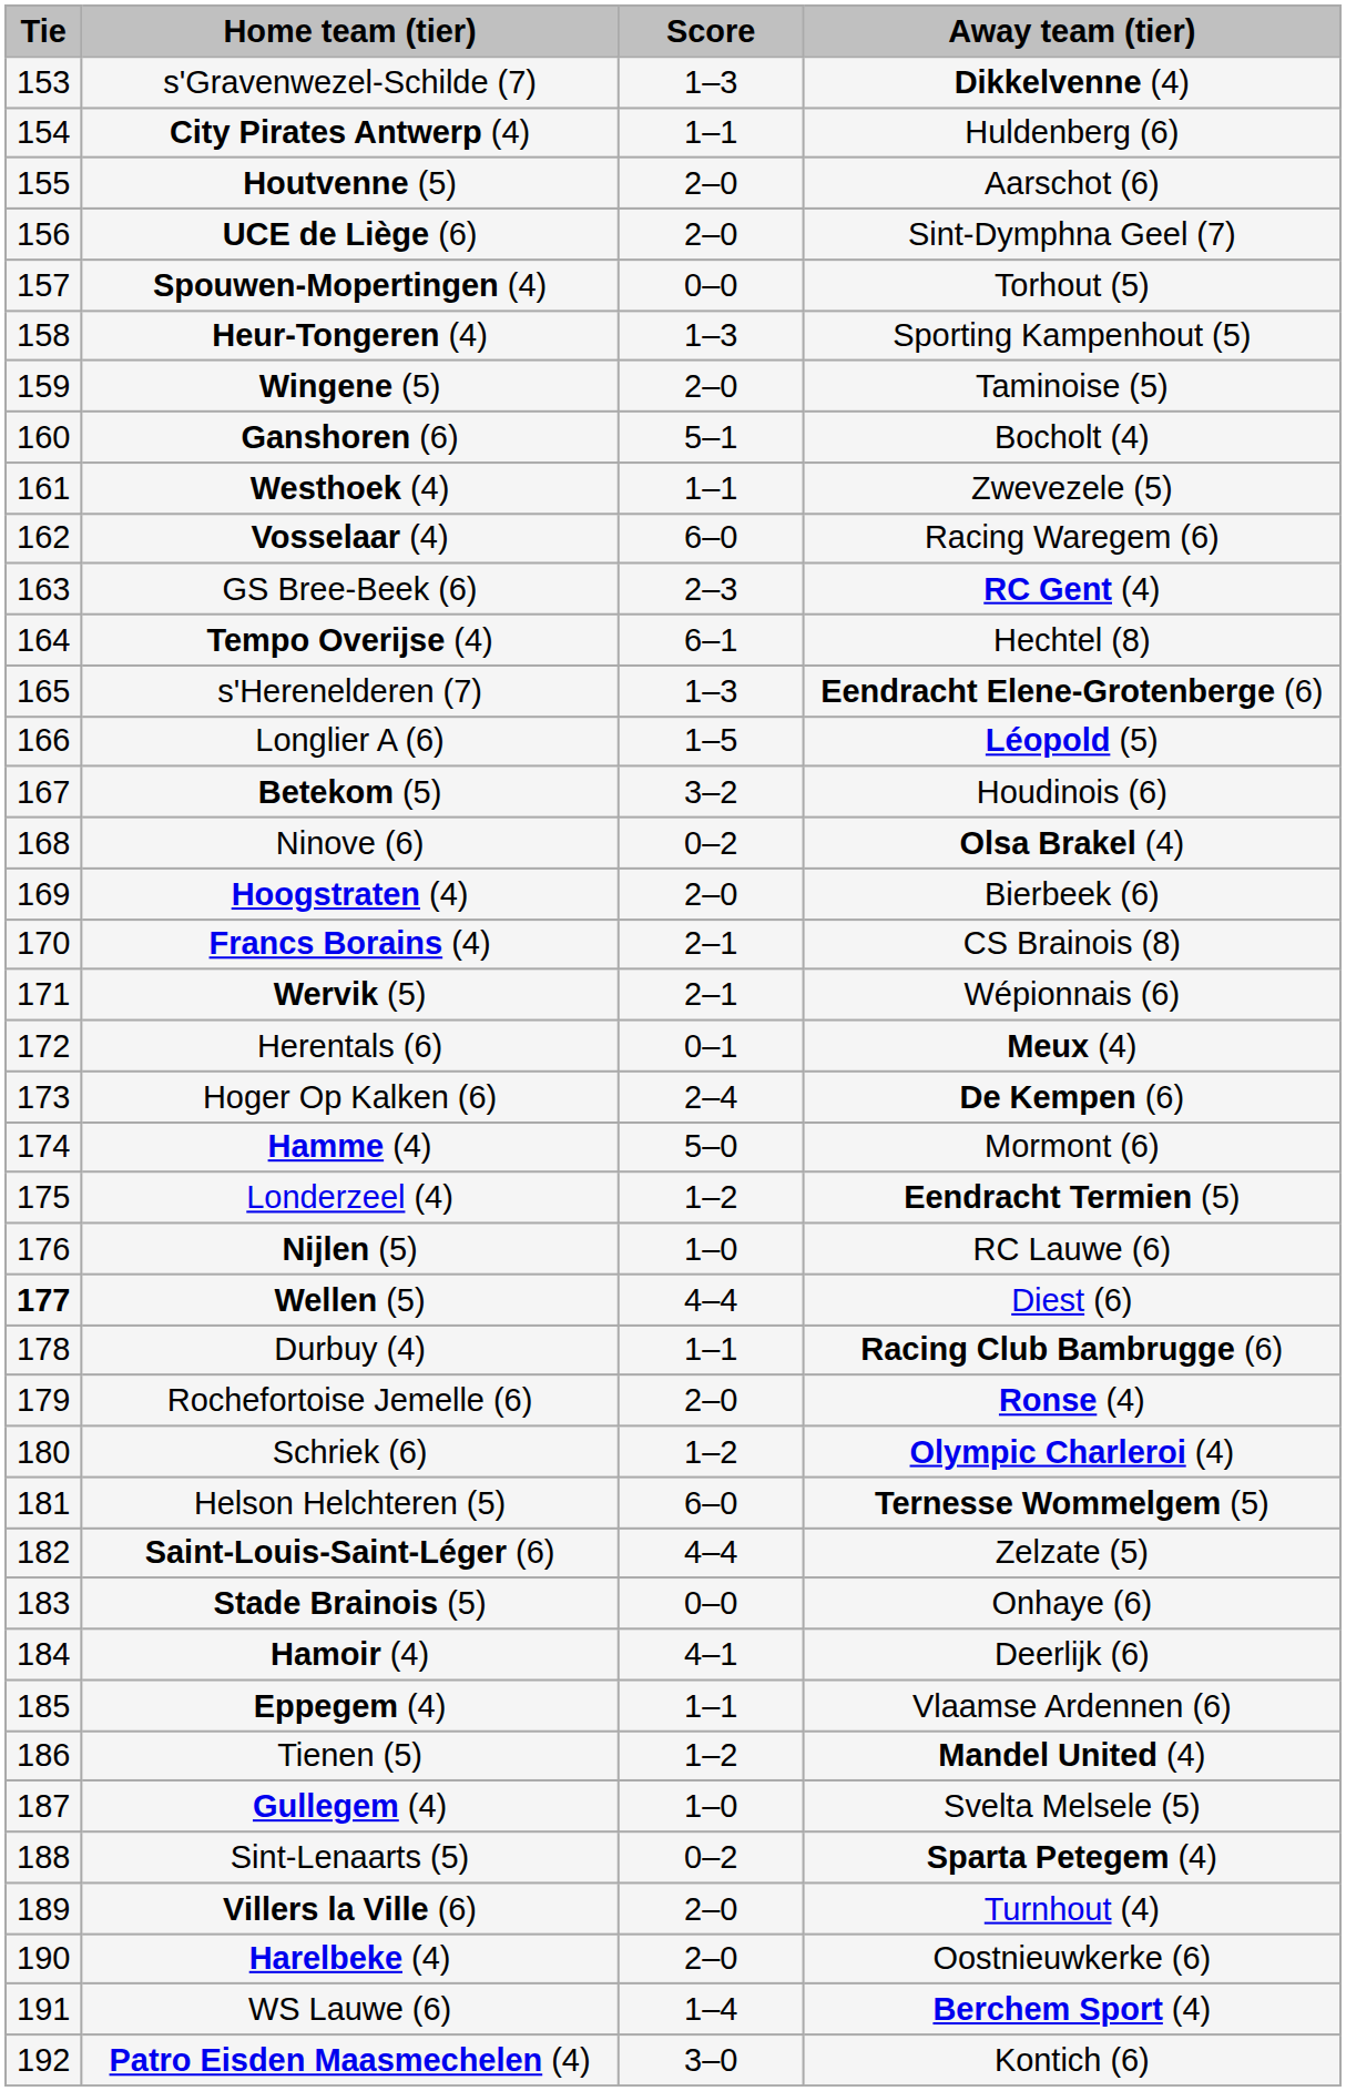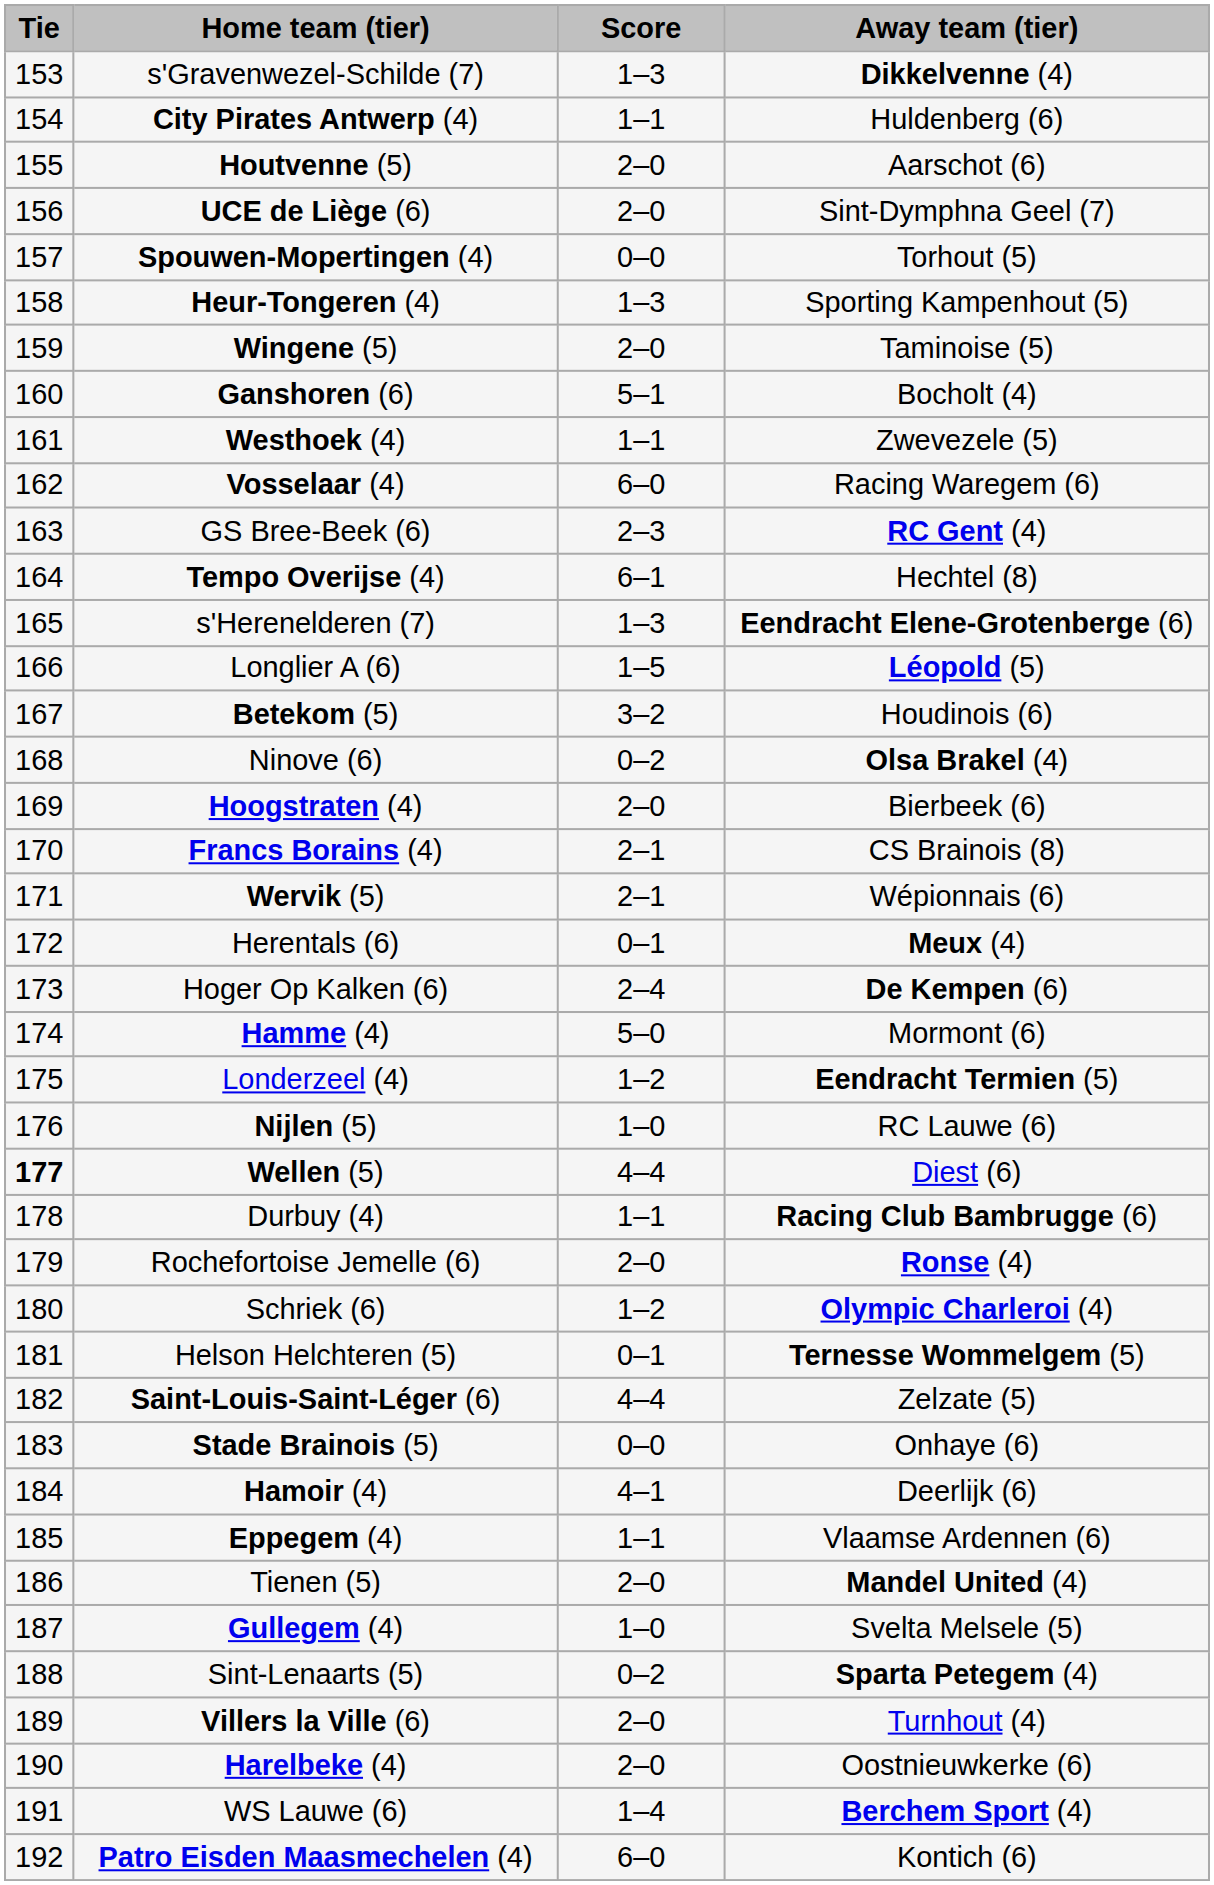 <table class="wikitable" style="width: 600px; background:WhiteSmoke; text-align:center; font-size:90%">
 <tr>
 <td scope="col" style="width:  5.00%; background:silver;"><strong>Tie</strong></td>
 <td scope="col" style="width: 36.25%; background:silver;"><strong>Home team (tier)</strong></td>
 <td scope="col" style="width: 12.50%; background:silver;"><strong>Score</strong></td>
 <td scope="col" style="width: 36.25%; background:silver;"><strong>Away team (tier)</strong></td>
 </tr>
 <tr>
 <td>153</td>
 <td>s'Gravenwezel-Schilde (7)</td>
 <td>1–3</td>
 <td><strong>Dikkelvenne</strong> (4)</td>
 </tr>
 <tr>
 <td>154</td>
 <td><strong>City Pirates Antwerp</strong> (4)</td>
 <td>1–1 </td>
 <td>Huldenberg (6)</td>
 </tr>
 <tr>
 <td>155</td>
 <td><strong>Houtvenne</strong> (5)</td>
 <td>2–0</td>
 <td>Aarschot (6)</td>
 </tr>
 <tr>
 <td>156</td>
 <td><strong>UCE de Liège</strong> (6)</td>
 <td>2–0</td>
 <td>Sint-Dymphna Geel (7)</td>
 </tr>
 <tr>
 <td>157</td>
 <td><strong>Spouwen-Mopertingen</strong> (4)</td>
 <td>0–0 </td>
 <td>Torhout (5)</td>
 </tr>
 <tr>
 <td>158</td>
 <td><strong>Heur-Tongeren</strong> (4)</td>
 <td>1–3</td>
 <td>Sporting Kampenhout (5)</td>
 </tr>
 <tr>
 <td>159</td>
 <td><strong>Wingene</strong> (5)</td>
 <td>2–0</td>
 <td>Taminoise (5)</td>
 </tr>
 <tr>
 <td>160</td>
 <td><strong>Ganshoren</strong> (6)</td>
 <td>5–1</td>
 <td>Bocholt (4)</td>
 </tr>
 <tr>
 <td>161</td>
 <td><strong>Westhoek</strong> (4)</td>
 <td>1–1 </td>
 <td>Zwevezele (5)</td>
 </tr>
 <tr>
 <td>162</td>
 <td><strong>Vosselaar</strong> (4)</td>
 <td>6–0</td>
 <td>Racing Waregem (6)</td>
 </tr>
 <tr>
 <td>163</td>
 <td>GS Bree-Beek (6)</td>
 <td>2–3</td>
 <td><strong><a href='#'>RC Gent</a></strong> (4)</td>
 </tr>
 <tr>
 <td>164</td>
 <td><strong>Tempo Overijse</strong> (4)</td>
 <td>6–1</td>
 <td>Hechtel (8)</td>
 </tr>
 <tr>
 <td>165</td>
 <td>s'Herenelderen (7)</td>
 <td>1–3</td>
 <td><strong>Eendracht Elene-Grotenberge</strong> (6)</td>
 </tr>
 <tr>
 <td>166</td>
 <td>Longlier A (6)</td>
 <td>1–5</td>
 <td><strong><a href='#'>Léopold</a></strong> (5)</td>
 </tr>
 <tr>
 <td>167</td>
 <td><strong>Betekom</strong> (5)</td>
 <td>3–2</td>
 <td>Houdinois (6)</td>
 </tr>
 <tr>
 <td>168</td>
 <td>Ninove (6)</td>
 <td>0–2</td>
 <td><strong>Olsa Brakel</strong> (4)</td>
 </tr>
 <tr>
 <td>169</td>
 <td><strong><a href='#'>Hoogstraten</a></strong> (4)</td>
 <td>2–0</td>
 <td>Bierbeek (6)</td>
 </tr>
 <tr>
 <td>170</td>
 <td><strong><a href='#'>Francs Borains</a></strong> (4)</td>
 <td>2–1</td>
 <td>CS Brainois (8)</td>
 </tr>
 <tr>
 <td>171</td>
 <td><strong>Wervik</strong> (5)</td>
 <td>2–1</td>
 <td>Wépionnais (6)</td>
 </tr>
 <tr>
 <td>172</td>
 <td>Herentals (6)</td>
 <td>0–1</td>
 <td><strong>Meux</strong> (4)</td>
 </tr>
 <tr>
 <td>173</td>
 <td>Hoger Op Kalken (6)</td>
 <td>2–4</td>
 <td><strong>De Kempen</strong> (6)</td>
 </tr>
 <tr>
 <td>174</td>
 <td><strong><a href='#'>Hamme</a></strong> (4)</td>
 <td>5–0</td>
 <td>Mormont (6)</td>
 </tr>
 <tr>
 <td>175</td>
 <td><a href='#'>Londerzeel</a> (4)</td>
 <td>1–2</td>
 <td><strong>Eendracht Termien</strong> (5)</td>
 </tr>
 <tr>
 <td>176</td>
 <td><strong>Nijlen</strong> (5)</td>
 <td>1–0</td>
 <td>RC Lauwe (6)</td>
 </tr>
 <tr>
 <td><strong>177</strong></td>
 <td><strong>Wellen</strong> (5)</td>
 <td>4–4 </td>
 <td><a href='#'>Diest</a> (6)</td>
 </tr>
 <tr>
 <td>178</td>
 <td>Durbuy (4)</td>
 <td>1–1 </td>
 <td><strong>Racing Club Bambrugge</strong> (6)</td>
 </tr>
 <tr>
 <td>179</td>
 <td>Rochefortoise Jemelle (6)</td>
 <td>2–0</td>
 <td><strong><a href='#'>Ronse</a></strong> (4)</td>
 </tr>
 <tr>
 <td>180</td>
 <td>Schriek (6)</td>
 <td>1–2</td>
 <td><strong><a href='#'>Olympic Charleroi</a></strong> (4)</td>
 </tr>
 <tr>
 <td>181</td>
 <td>Helson Helchteren (5)</td>
-<td>6–0</td>
+<td>0–1</td>
 <td><strong>Ternesse Wommelgem</strong> (5)</td>
 </tr>
 <tr>
 <td>182</td>
 <td><strong>Saint-Louis-Saint-Léger</strong> (6)</td>
 <td>4–4 </td>
 <td>Zelzate (5)</td>
 </tr>
 <tr>
 <td>183</td>
 <td><strong>Stade Brainois</strong> (5)</td>
 <td>0–0 </td>
 <td>Onhaye (6)</td>
 </tr>
 <tr>
 <td>184</td>
 <td><strong>Hamoir</strong> (4)</td>
 <td>4–1</td>
 <td>Deerlijk (6)</td>
 </tr>
 <tr>
 <td>185</td>
 <td><strong>Eppegem</strong> (4)</td>
 <td>1–1 </td>
 <td>Vlaamse Ardennen (6)</td>
 </tr>
 <tr>
 <td>186</td>
 <td>Tienen (5)</td>
-<td>1–2</td>
+<td>2–0</td>
 <td><strong>Mandel United</strong> (4)</td>
 </tr>
 <tr>
 <td>187</td>
 <td><strong><a href='#'>Gullegem</a></strong> (4)</td>
 <td>1–0</td>
 <td>Svelta Melsele (5)</td>
 </tr>
 <tr>
 <td>188</td>
 <td>Sint-Lenaarts (5)</td>
 <td>0–2</td>
 <td><strong>Sparta Petegem</strong> (4)</td>
 </tr>
 <tr>
 <td>189</td>
 <td><strong>Villers la Ville</strong> (6)</td>
 <td>2–0</td>
 <td><a href='#'>Turnhout</a> (4)</td>
 </tr>
 <tr>
 <td>190</td>
 <td><strong><a href='#'>Harelbeke</a></strong> (4)</td>
 <td>2–0</td>
 <td>Oostnieuwkerke (6)</td>
 </tr>
 <tr>
 <td>191</td>
 <td>WS Lauwe (6)</td>
 <td>1–4</td>
 <td><strong><a href='#'>Berchem Sport</a></strong> (4)</td>
 </tr>
 <tr>
 <td>192</td>
 <td><strong><a href='#'>Patro Eisden Maasmechelen</a></strong> (4)</td>
-<td>3–0</td>
+<td>6–0</td>
 <td>Kontich (6)</td>
 </tr>
 <tr>
 </tr>
 </table>
